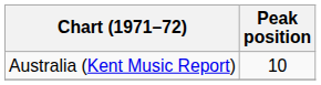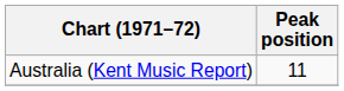 <table class="wikitable sortable">
 <tr>
 <th>Chart (1971–72)</th>
 <th>Peak<br>position</th>
 </tr>
 <tr>
 <td>Australia (<a href='#'>Kent Music Report</a>)</td>
-<td style="text-align:center;">10</td>
+<td style="text-align:center;">11</td>
 </tr>
 <tr>
 </tr>
 <tr>
 </tr>
 </table>
